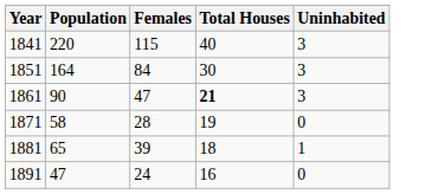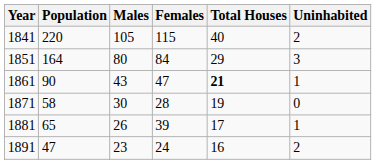 <table class="wikitable">
 <tr>
 <th>Year</th>
 <th>Population</th>
+<th>Males</th>
 <th>Females</th>
 <th>Total Houses</th>
 <th>Uninhabited</th>
 </tr>
 <tr>
 <td>1841</td>
 <td>220</td>
+<td>105</td>
 <td>115</td>
 <td>40</td>
-<td>3</td>
+<td>2</td>
 </tr>
 <tr>
 <td>1851</td>
 <td>164</td>
+<td>80</td>
 <td>84</td>
-<td>30</td>
+<td>29</td>
 <td>3</td>
 </tr>
 <tr>
 <td>1861</td>
 <td>90</td>
+<td>43</td>
 <td>47</td>
 <td><strong>21</strong></td>
-<td>3</td>
+<td>1</td>
 </tr>
 <tr>
 <td>1871</td>
 <td>58</td>
+<td>30</td>
 <td>28</td>
 <td>19</td>
 <td>0</td>
 </tr>
 <tr>
 <td>1881</td>
 <td>65</td>
+<td>26</td>
 <td>39</td>
-<td>18</td>
+<td>17</td>
 <td>1</td>
 </tr>
 <tr>
 <td>1891</td>
 <td>47</td>
+<td>23</td>
 <td>24</td>
 <td>16</td>
-<td>0</td>
+<td>2</td>
 </tr>
 </table>
